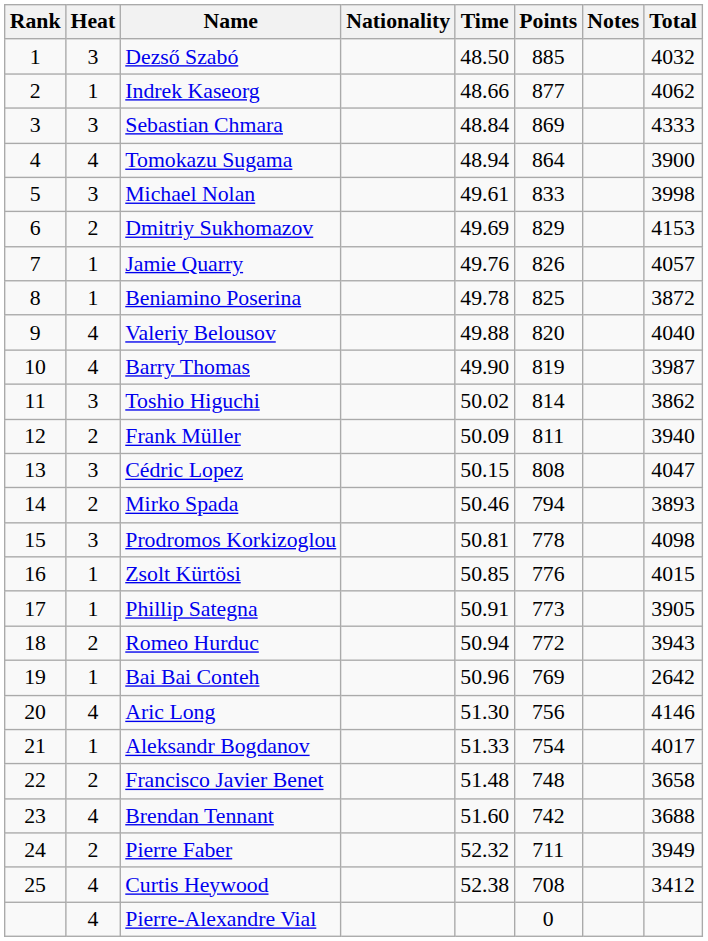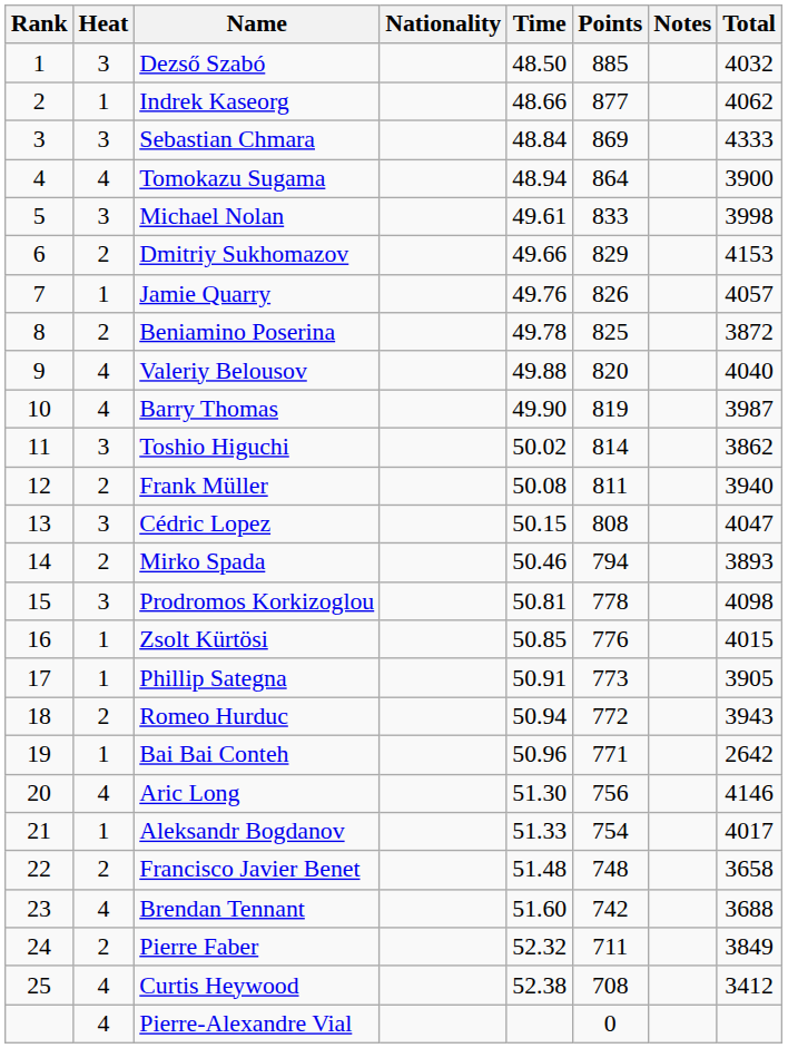 <table class="wikitable sortable" style="text-align:center">
 <tr>
 <th>Rank</th>
 <th>Heat</th>
 <th>Name</th>
 <th>Nationality</th>
 <th>Time</th>
 <th>Points</th>
 <th>Notes</th>
 <th>Total</th>
 </tr>
 <tr>
 <td>1</td>
 <td>3</td>
 <td align="left"><a href='#'>Dezső Szabó</a></td>
 <td align=left></td>
 <td>48.50</td>
 <td>885</td>
 <td></td>
 <td>4032</td>
 </tr>
 <tr>
 <td>2</td>
 <td>1</td>
 <td align="left"><a href='#'>Indrek Kaseorg</a></td>
 <td align=left></td>
 <td>48.66</td>
 <td>877</td>
 <td></td>
 <td>4062</td>
 </tr>
 <tr>
 <td>3</td>
 <td>3</td>
 <td align="left"><a href='#'>Sebastian Chmara</a></td>
 <td align=left></td>
 <td>48.84</td>
 <td>869</td>
 <td></td>
 <td>4333</td>
 </tr>
 <tr>
 <td>4</td>
 <td>4</td>
 <td align="left"><a href='#'>Tomokazu Sugama</a></td>
 <td align=left></td>
 <td>48.94</td>
 <td>864</td>
 <td></td>
 <td>3900</td>
 </tr>
 <tr>
 <td>5</td>
 <td>3</td>
 <td align="left"><a href='#'>Michael Nolan</a></td>
 <td align=left></td>
 <td>49.61</td>
 <td>833</td>
 <td></td>
 <td>3998</td>
 </tr>
 <tr>
 <td>6</td>
 <td>2</td>
 <td align="left"><a href='#'>Dmitriy Sukhomazov</a></td>
 <td align=left></td>
-<td>49.69</td>
+<td>49.66</td>
 <td>829</td>
 <td></td>
 <td>4153</td>
 </tr>
 <tr>
 <td>7</td>
 <td>1</td>
 <td align="left"><a href='#'>Jamie Quarry</a></td>
 <td align=left></td>
 <td>49.76</td>
 <td>826</td>
 <td></td>
 <td>4057</td>
 </tr>
 <tr>
 <td>8</td>
-<td>1</td>
+<td>2</td>
 <td align="left"><a href='#'>Beniamino Poserina</a></td>
 <td align=left></td>
 <td>49.78</td>
 <td>825</td>
 <td></td>
 <td>3872</td>
 </tr>
 <tr>
 <td>9</td>
 <td>4</td>
 <td align="left"><a href='#'>Valeriy Belousov</a></td>
 <td align=left></td>
 <td>49.88</td>
 <td>820</td>
 <td></td>
 <td>4040</td>
 </tr>
 <tr>
 <td>10</td>
 <td>4</td>
 <td align="left"><a href='#'>Barry Thomas</a></td>
 <td align=left></td>
 <td>49.90</td>
 <td>819</td>
 <td></td>
 <td>3987</td>
 </tr>
 <tr>
 <td>11</td>
 <td>3</td>
 <td align="left"><a href='#'>Toshio Higuchi</a></td>
 <td align=left></td>
 <td>50.02</td>
 <td>814</td>
 <td></td>
 <td>3862</td>
 </tr>
 <tr>
 <td>12</td>
 <td>2</td>
 <td align="left"><a href='#'>Frank Müller</a></td>
 <td align=left></td>
-<td>50.09</td>
+<td>50.08</td>
 <td>811</td>
 <td></td>
 <td>3940</td>
 </tr>
 <tr>
 <td>13</td>
 <td>3</td>
 <td align="left"><a href='#'>Cédric Lopez</a></td>
 <td align=left></td>
 <td>50.15</td>
 <td>808</td>
 <td></td>
 <td>4047</td>
 </tr>
 <tr>
 <td>14</td>
 <td>2</td>
 <td align="left"><a href='#'>Mirko Spada</a></td>
 <td align=left></td>
 <td>50.46</td>
 <td>794</td>
 <td></td>
 <td>3893</td>
 </tr>
 <tr>
 <td>15</td>
 <td>3</td>
 <td align="left"><a href='#'>Prodromos Korkizoglou</a></td>
 <td align=left></td>
 <td>50.81</td>
 <td>778</td>
 <td></td>
 <td>4098</td>
 </tr>
 <tr>
 <td>16</td>
 <td>1</td>
 <td align="left"><a href='#'>Zsolt Kürtösi</a></td>
 <td align=left></td>
 <td>50.85</td>
 <td>776</td>
 <td></td>
 <td>4015</td>
 </tr>
 <tr>
 <td>17</td>
 <td>1</td>
 <td align="left"><a href='#'>Phillip Sategna</a></td>
 <td align=left></td>
 <td>50.91</td>
 <td>773</td>
 <td></td>
 <td>3905</td>
 </tr>
 <tr>
 <td>18</td>
 <td>2</td>
 <td align="left"><a href='#'>Romeo Hurduc</a></td>
 <td align=left></td>
 <td>50.94</td>
 <td>772</td>
 <td></td>
 <td>3943</td>
 </tr>
 <tr>
 <td>19</td>
 <td>1</td>
 <td align="left"><a href='#'>Bai Bai Conteh</a></td>
 <td align=left></td>
 <td>50.96</td>
-<td>769</td>
+<td>771</td>
 <td></td>
 <td>2642</td>
 </tr>
 <tr>
 <td>20</td>
 <td>4</td>
 <td align="left"><a href='#'>Aric Long</a></td>
 <td align=left></td>
 <td>51.30</td>
 <td>756</td>
 <td></td>
 <td>4146</td>
 </tr>
 <tr>
 <td>21</td>
 <td>1</td>
 <td align="left"><a href='#'>Aleksandr Bogdanov</a></td>
 <td align=left></td>
 <td>51.33</td>
 <td>754</td>
 <td></td>
 <td>4017</td>
 </tr>
 <tr>
 <td>22</td>
 <td>2</td>
 <td align="left"><a href='#'>Francisco Javier Benet</a></td>
 <td align=left></td>
 <td>51.48</td>
 <td>748</td>
 <td></td>
 <td>3658</td>
 </tr>
 <tr>
 <td>23</td>
 <td>4</td>
 <td align="left"><a href='#'>Brendan Tennant</a></td>
 <td align=left></td>
 <td>51.60</td>
 <td>742</td>
 <td></td>
 <td>3688</td>
 </tr>
 <tr>
 <td>24</td>
 <td>2</td>
 <td align="left"><a href='#'>Pierre Faber</a></td>
 <td align=left></td>
 <td>52.32</td>
 <td>711</td>
 <td></td>
-<td>3949</td>
+<td>3849</td>
 </tr>
 <tr>
 <td>25</td>
 <td>4</td>
 <td align="left"><a href='#'>Curtis Heywood</a></td>
 <td align=left></td>
 <td>52.38</td>
 <td>708</td>
 <td></td>
 <td>3412</td>
 </tr>
 <tr>
 <td></td>
 <td>4</td>
 <td align="left"><a href='#'>Pierre-Alexandre Vial</a></td>
 <td align=left></td>
 <td></td>
 <td>0</td>
 <td></td>
 <td></td>
 </tr>
 </table>
